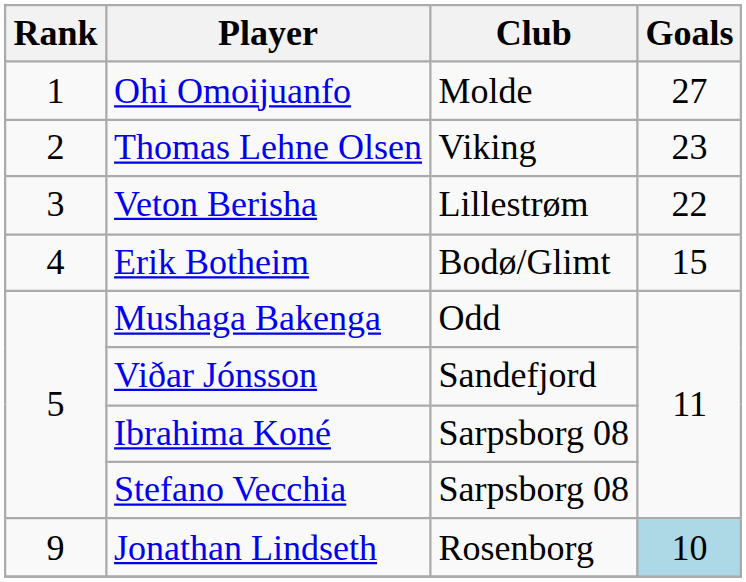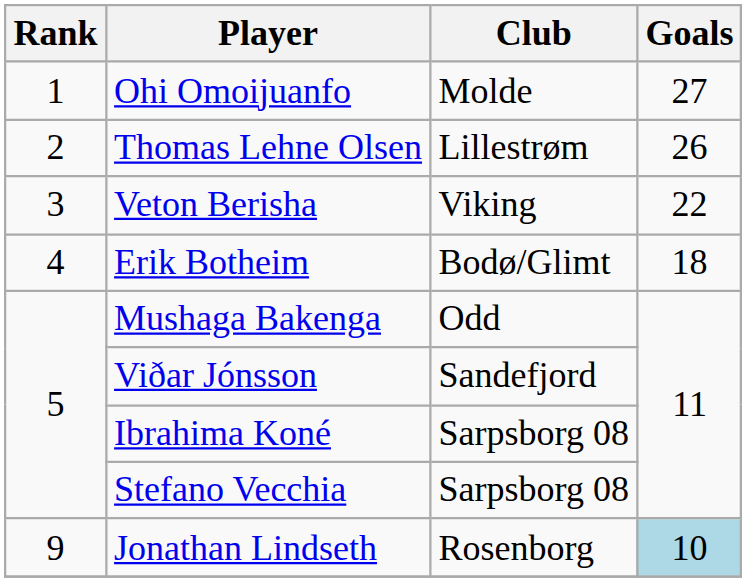 <table class="wikitable" style="text-align:center">
 <tr>
 <th>Rank</th>
 <th>Player</th>
 <th>Club</th>
 <th>Goals</th>
 </tr>
 <tr>
 <td rowspan="1">1</td>
 <td align=left> <a href='#'>Ohi Omoijuanfo</a></td>
 <td align=left>Molde</td>
 <td rowspan="1">27</td>
 </tr>
 <tr>
 <td rowspan="1">2</td>
 <td align=left> <a href='#'>Thomas Lehne Olsen</a></td>
-<td align=left>Viking</td>
-<td rowspan="1">23</td>
+<td align=left>Lillestrøm</td>
+<td rowspan="1">26</td>
 </tr>
 <tr>
 <td rowspan="1">3</td>
 <td align=left> <a href='#'>Veton Berisha</a></td>
-<td align=left>Lillestrøm</td>
+<td align=left>Viking</td>
 <td rowspan="1">22</td>
 </tr>
 <tr>
 <td rowspan="1">4</td>
 <td align=left> <a href='#'>Erik Botheim</a></td>
 <td align=left>Bodø/Glimt</td>
-<td rowspan="1">15</td>
+<td rowspan="1">18</td>
 </tr>
 <tr>
 <td rowspan="4">5</td>
 <td align=left> <a href='#'>Mushaga Bakenga</a></td>
 <td align=left>Odd</td>
 <td rowspan="4">11</td>
 </tr>
 <tr>
 <td align=left> <a href='#'>Viðar Jónsson</a></td>
 <td align=left>Sandefjord</td>
 </tr>
 <tr>
 <td align=left> <a href='#'>Ibrahima Koné</a></td>
 <td align=left>Sarpsborg 08</td>
 </tr>
 <tr>
 <td align=left> <a href='#'>Stefano Vecchia</a></td>
 <td align=left>Sarpsborg 08</td>
 </tr>
 <tr>
 <td rowspan="1">9</td>
 <td align=left> <a href='#'>Jonathan Lindseth</a></td>
 <td align=left>Rosenborg</td>
 <td rowspan="1" style="background: lightblue;">10</td>
 </tr>
 <tr>
 </tr>
 </table>
